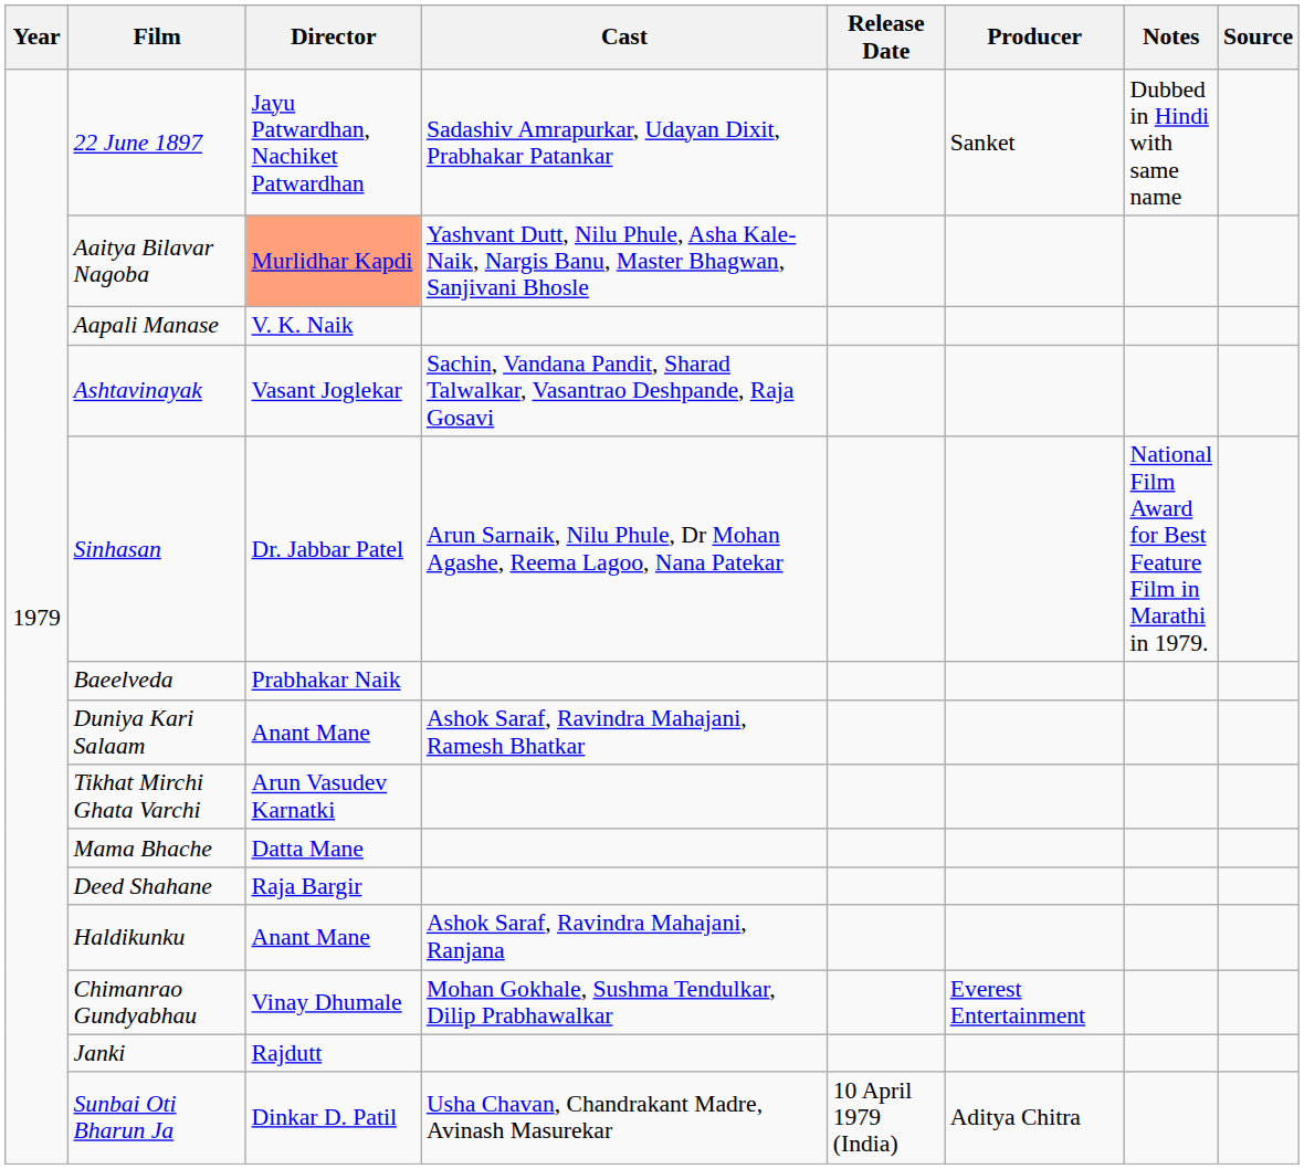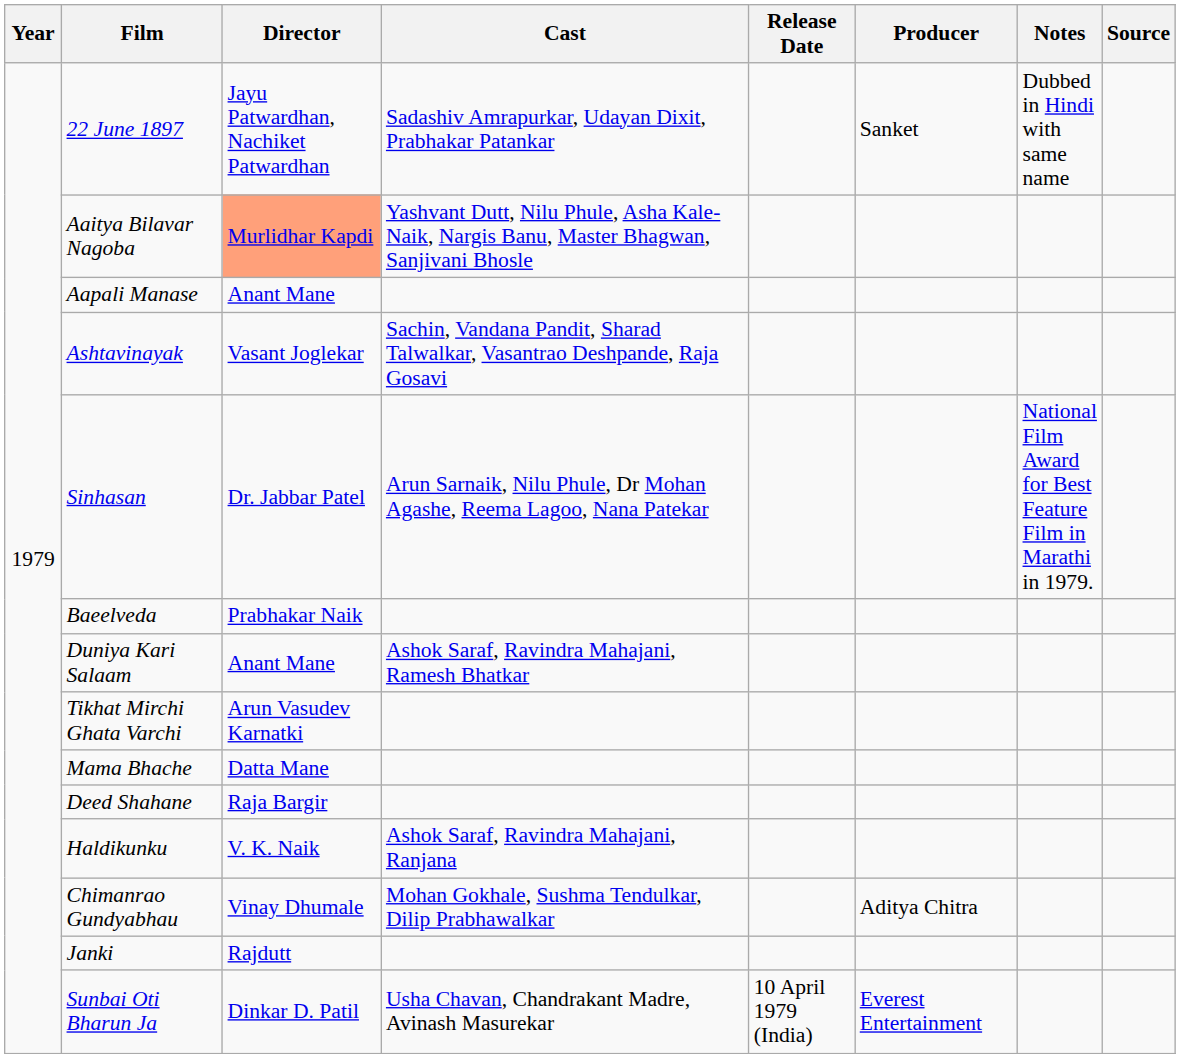 <table class ="wikitable sortable collapsible">
 <tr>
 <th style="width: 05%;">Year</th>
 <th style="width: 15%;">Film</th>
 <th style="width: 15%;">Director</th>
 <th style="width: 40%;" class="unsortable">Cast</th>
 <th style="width: 10%;">Release Date</th>
 <th style="width: 15%;" class="unsortable">Producer</th>
 <th style="width: 15%;" class="unsortable">Notes</th>
 <th style="width: 15%;" class="unsortable">Source</th>
 </tr>
 <tr>
 <td rowspan=14 align="center">1979</td>
 <td><em><a href='#'>22 June 1897</a></em></td>
 <td><a href='#'>Jayu Patwardhan</a>,<br> <a href='#'>Nachiket Patwardhan</a></td>
 <td><a href='#'>Sadashiv Amrapurkar</a>, <a href='#'>Udayan Dixit</a>, <a href='#'>Prabhakar Patankar</a></td>
 <td></td>
 <td>Sanket</td>
 <td>Dubbed in <a href='#'>Hindi</a> with same name</td>
 <td></td>
 </tr>
 <tr>
 <td><em>Aaitya Bilavar Nagoba</em></td>
 <td style="background: lightsalmon;"><a href='#'>Murlidhar Kapdi</a></td>
 <td><a href='#'>Yashvant Dutt</a>, <a href='#'>Nilu Phule</a>, <a href='#'>Asha Kale-Naik</a>, <a href='#'>Nargis Banu</a>, <a href='#'>Master Bhagwan</a>, <a href='#'>Sanjivani Bhosle</a></td>
 <td></td>
 <td></td>
 <td></td>
 <td></td>
 </tr>
 <tr>
 <td><em>Aapali Manase</em></td>
-<td><a href='#'>V. K. Naik</a></td>
+<td><a href='#'>Anant Mane</a></td>
 <td></td>
 <td></td>
 <td></td>
 <td></td>
 <td></td>
 </tr>
 <tr>
 <td><em><a href='#'>Ashtavinayak</a></em></td>
 <td><a href='#'>Vasant Joglekar</a></td>
 <td><a href='#'>Sachin</a>, <a href='#'>Vandana Pandit</a>, <a href='#'>Sharad Talwalkar</a>, <a href='#'>Vasantrao Deshpande</a>, <a href='#'>Raja Gosavi</a></td>
 <td></td>
 <td></td>
 <td></td>
 <td></td>
 </tr>
 <tr>
 <td><em><a href='#'>Sinhasan</a></em></td>
 <td><a href='#'>Dr. Jabbar Patel</a></td>
 <td><a href='#'>Arun Sarnaik</a>, <a href='#'>Nilu Phule</a>, Dr <a href='#'>Mohan Agashe</a>, <a href='#'>Reema Lagoo</a>, <a href='#'>Nana Patekar</a></td>
 <td></td>
 <td></td>
 <td><a href='#'>National Film Award for Best Feature Film in Marathi</a> in 1979.</td>
 <td></td>
 </tr>
 <tr>
 <td><em>Baeelveda</em></td>
 <td><a href='#'>Prabhakar Naik</a></td>
 <td></td>
 <td></td>
 <td></td>
 <td></td>
 <td></td>
 </tr>
 <tr>
 <td><em>Duniya Kari Salaam</em></td>
 <td><a href='#'>Anant Mane</a></td>
 <td><a href='#'>Ashok Saraf</a>, <a href='#'>Ravindra Mahajani</a>, <a href='#'>Ramesh Bhatkar</a></td>
 <td></td>
 <td></td>
 <td></td>
 <td></td>
 </tr>
 <tr>
 <td><em>Tikhat Mirchi Ghata Varchi</em></td>
 <td><a href='#'>Arun Vasudev Karnatki</a></td>
 <td></td>
 <td></td>
 <td></td>
 <td></td>
 <td></td>
 </tr>
 <tr>
 <td><em>Mama Bhache</em></td>
 <td><a href='#'>Datta Mane</a></td>
 <td></td>
 <td></td>
 <td></td>
 <td></td>
 <td></td>
 </tr>
 <tr>
 <td><em>Deed Shahane</em></td>
 <td><a href='#'>Raja Bargir</a></td>
 <td></td>
 <td></td>
 <td></td>
 <td></td>
 <td></td>
 </tr>
 <tr>
 <td><em>Haldikunku</em></td>
-<td><a href='#'>Anant Mane</a></td>
+<td><a href='#'>V. K. Naik</a></td>
 <td><a href='#'>Ashok Saraf</a>, <a href='#'>Ravindra Mahajani</a>, <a href='#'>Ranjana</a></td>
 <td></td>
 <td></td>
 <td></td>
 <td></td>
 </tr>
 <tr>
 <td><em>Chimanrao Gundyabhau</em></td>
 <td><a href='#'>Vinay Dhumale</a></td>
 <td><a href='#'>Mohan Gokhale</a>, <a href='#'>Sushma Tendulkar</a>, <a href='#'>Dilip Prabhawalkar</a></td>
 <td></td>
-<td><a href='#'>Everest Entertainment</a></td>
+<td>Aditya Chitra</td>
 <td></td>
 <td></td>
 </tr>
 <tr>
 <td><em>Janki </em></td>
 <td><a href='#'>Rajdutt</a></td>
 <td></td>
 <td></td>
 <td></td>
 <td></td>
 <td></td>
 </tr>
 <tr>
 <td><em><a href='#'>Sunbai Oti Bharun Ja</a></em></td>
 <td><a href='#'>Dinkar D. Patil</a></td>
 <td><a href='#'>Usha Chavan</a>, Chandrakant Madre, Avinash Masurekar</td>
 <td>10 April 1979 (India)</td>
-<td>Aditya Chitra</td>
+<td><a href='#'>Everest Entertainment</a></td>
 <td></td>
 <td></td>
 </tr>
 <tr>
 </tr>
 </table>
